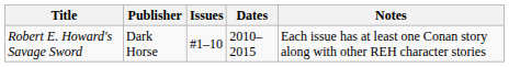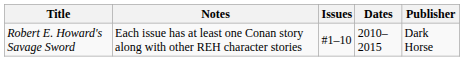 <table class="wikitable">
 <tr>
 <th>Title</th>
-<th>Publisher</th>
+<th>Notes</th>
 <th>Issues</th>
 <th>Dates</th>
-<th>Notes</th>
+<th>Publisher</th>
 </tr>
 <tr>
 <td><em>Robert E. Howard's Savage Sword</em></td>
-<td>Dark Horse</td>
+<td>Each issue has at least one Conan story along with other REH character stories</td>
 <td>#1–10</td>
 <td>2010–2015</td>
-<td>Each issue has at least one Conan story along with other REH character stories</td>
+<td>Dark Horse</td>
 </tr>
 </table>
